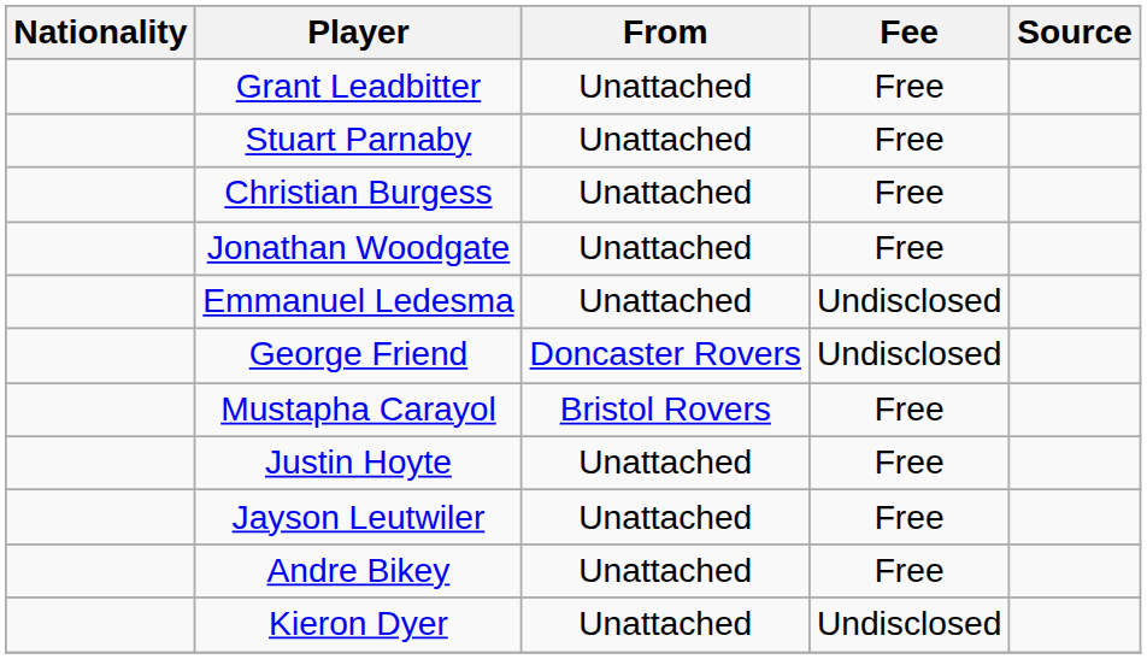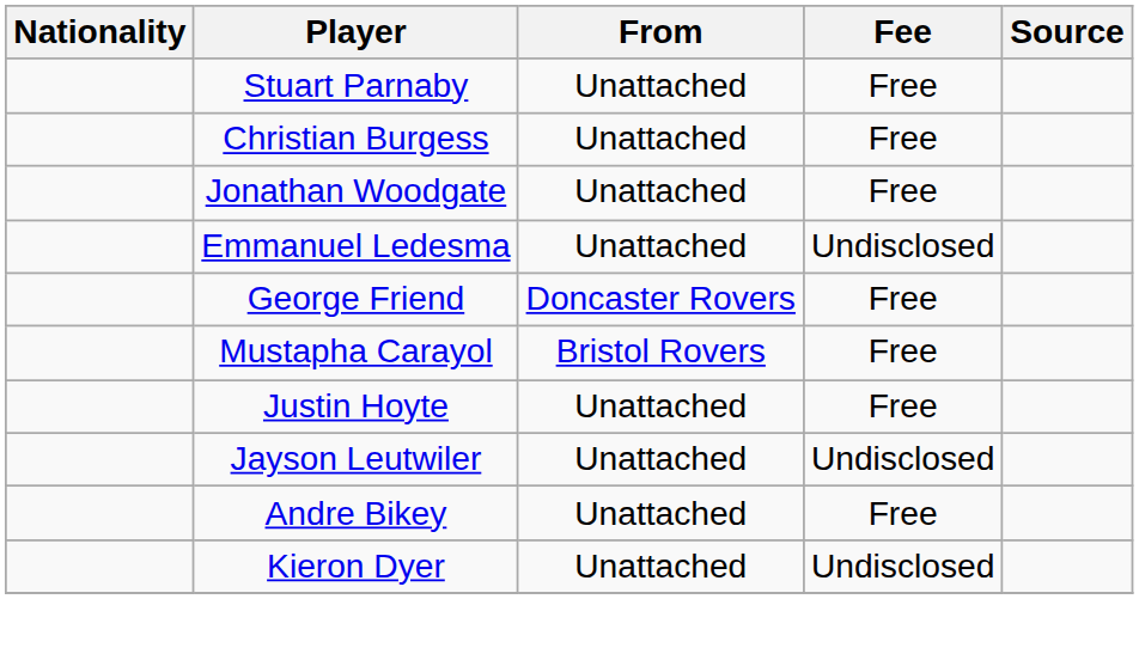 <table class="wikitable" style="text-align:center;">
 <tr>
 <th>Nationality</th>
 <th>Player</th>
 <th>From</th>
 <th>Fee</th>
 <th>Source</th>
-</tr>
-<tr>
-<td></td>
-<td><a href='#'>Grant Leadbitter</a></td>
-<td>Unattached</td>
-<td>Free</td>
-<td></td>
 </tr>
 <tr>
 <td></td>
 <td><a href='#'>Stuart Parnaby</a></td>
 <td>Unattached</td>
 <td>Free</td>
 <td></td>
 </tr>
 <tr>
 <td></td>
 <td><a href='#'>Christian Burgess</a></td>
 <td>Unattached</td>
 <td>Free</td>
 <td></td>
 </tr>
 <tr>
 <td></td>
 <td><a href='#'>Jonathan Woodgate</a></td>
 <td>Unattached</td>
 <td>Free</td>
 <td></td>
 </tr>
 <tr>
 <td></td>
 <td><a href='#'>Emmanuel Ledesma</a></td>
 <td>Unattached</td>
 <td>Undisclosed</td>
 <td></td>
 </tr>
 <tr>
 <td></td>
 <td><a href='#'>George Friend</a></td>
 <td><a href='#'>Doncaster Rovers</a></td>
-<td>Undisclosed</td>
+<td>Free</td>
 <td></td>
 </tr>
 <tr>
 <td></td>
 <td><a href='#'>Mustapha Carayol</a></td>
 <td><a href='#'>Bristol Rovers</a></td>
 <td>Free</td>
 <td></td>
 </tr>
 <tr>
 <td></td>
 <td><a href='#'>Justin Hoyte</a></td>
 <td>Unattached</td>
 <td>Free</td>
 <td></td>
 </tr>
 <tr>
 <td></td>
 <td><a href='#'>Jayson Leutwiler</a></td>
 <td>Unattached</td>
-<td>Free</td>
+<td>Undisclosed</td>
 <td></td>
 </tr>
 <tr>
 <td></td>
 <td><a href='#'>Andre Bikey</a></td>
 <td>Unattached</td>
 <td>Free</td>
 <td></td>
 </tr>
 <tr>
 <td></td>
 <td><a href='#'>Kieron Dyer</a></td>
 <td>Unattached</td>
 <td>Undisclosed</td>
 <td></td>
 </tr>
 <tr>
 </tr>
 </table>
